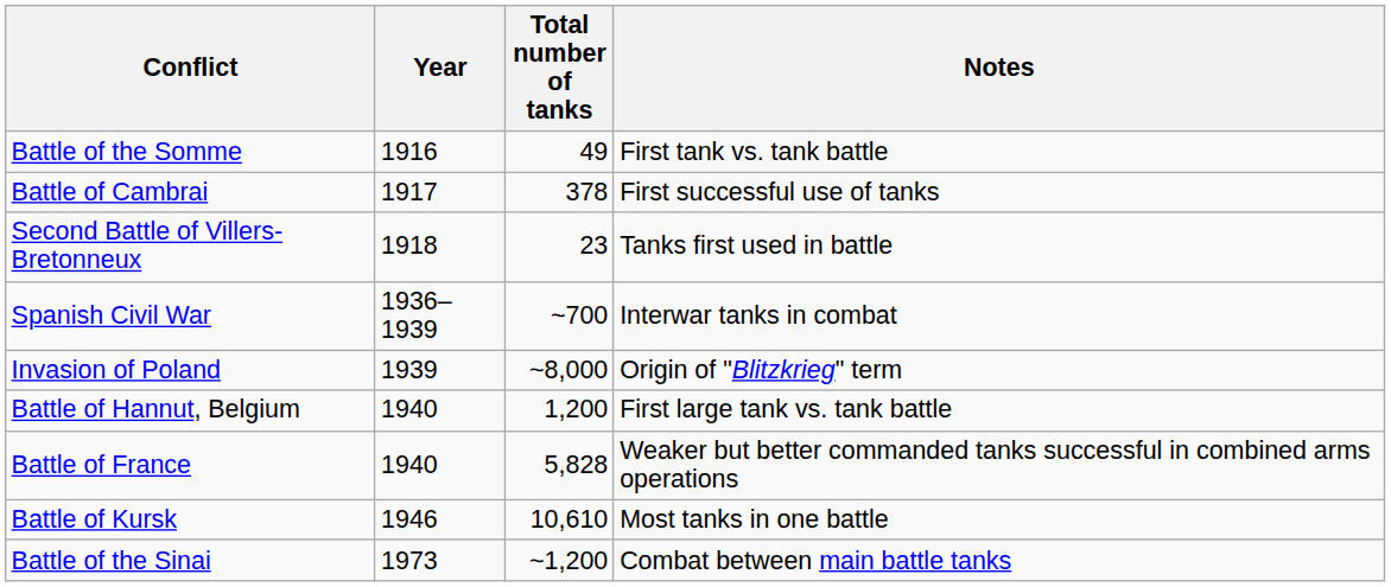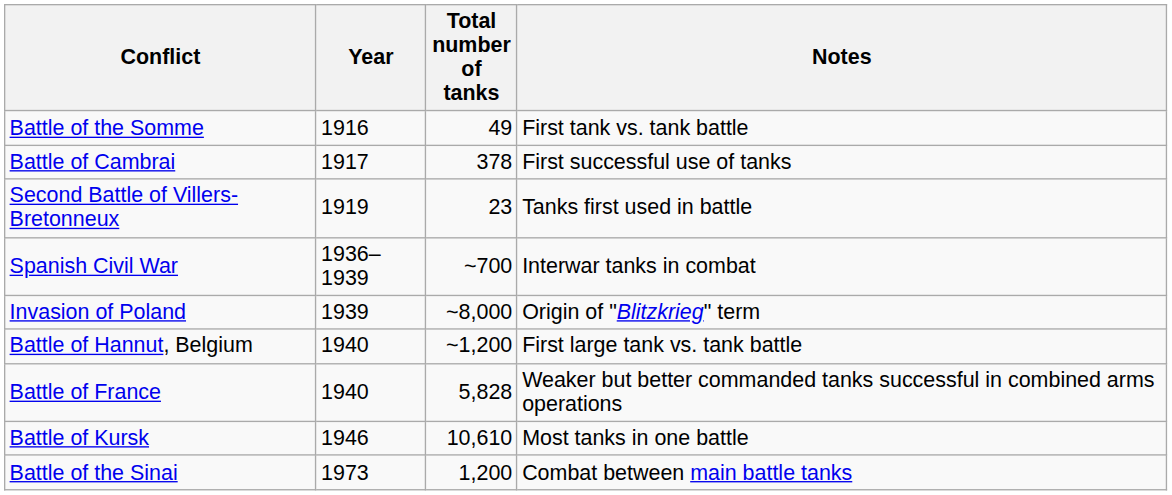 <table class="wikitable" style="text-align: left;">
 <tr>
 <th>Conflict</th>
 <th>Year</th>
 <th>Total<br>number<br>of tanks</th>
 <th>Notes</th>
 </tr>
 <tr>
 <td><a href='#'>Battle of the Somme</a></td>
 <td>1916</td>
 <td style="text-align: right;">49</td>
 <td>First tank vs. tank battle</td>
 </tr>
 <tr>
 <td><a href='#'>Battle of Cambrai</a></td>
 <td>1917</td>
 <td style="text-align: right;">378</td>
 <td>First successful use of tanks</td>
 </tr>
 <tr>
 <td><a href='#'>Second Battle of Villers-Bretonneux</a></td>
-<td>1918</td>
+<td>1919</td>
 <td style="text-align: right;">23</td>
 <td>Tanks first used in battle</td>
 </tr>
 <tr>
 <td><a href='#'>Spanish Civil War</a></td>
 <td>1936–1939</td>
 <td style="text-align: right;">~700</td>
 <td>Interwar tanks in combat</td>
 </tr>
 <tr>
 <td><a href='#'>Invasion of Poland</a></td>
 <td>1939</td>
 <td style="text-align: right;">~8,000</td>
 <td>Origin of "<em><a href='#'>Blitzkrieg</a></em>" term</td>
 </tr>
 <tr>
 <td><a href='#'>Battle of Hannut</a>, Belgium</td>
 <td>1940</td>
-<td style="text-align: right;">1,200</td>
+<td style="text-align: right;">~1,200</td>
 <td>First large tank vs. tank battle</td>
 </tr>
 <tr>
 <td><a href='#'>Battle of France</a></td>
 <td>1940</td>
 <td style="text-align: right;">5,828</td>
 <td>Weaker but better commanded tanks successful in combined arms operations</td>
 </tr>
 <tr>
 <td><a href='#'>Battle of Kursk</a></td>
 <td>1946</td>
 <td style="text-align: right;">10,610</td>
 <td>Most tanks in one battle</td>
 </tr>
 <tr>
 <td><a href='#'>Battle of the Sinai</a></td>
 <td>1973</td>
-<td style="text-align: right;">~1,200</td>
+<td style="text-align: right;">1,200</td>
 <td>Combat between <a href='#'>main battle tanks</a></td>
 </tr>
 </table>
